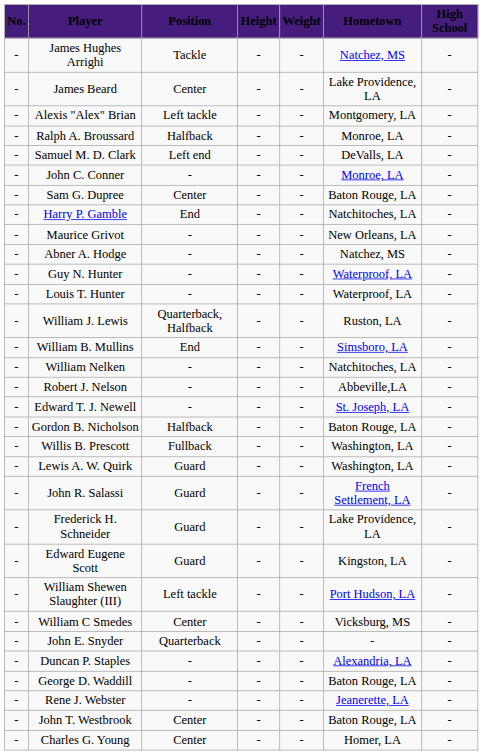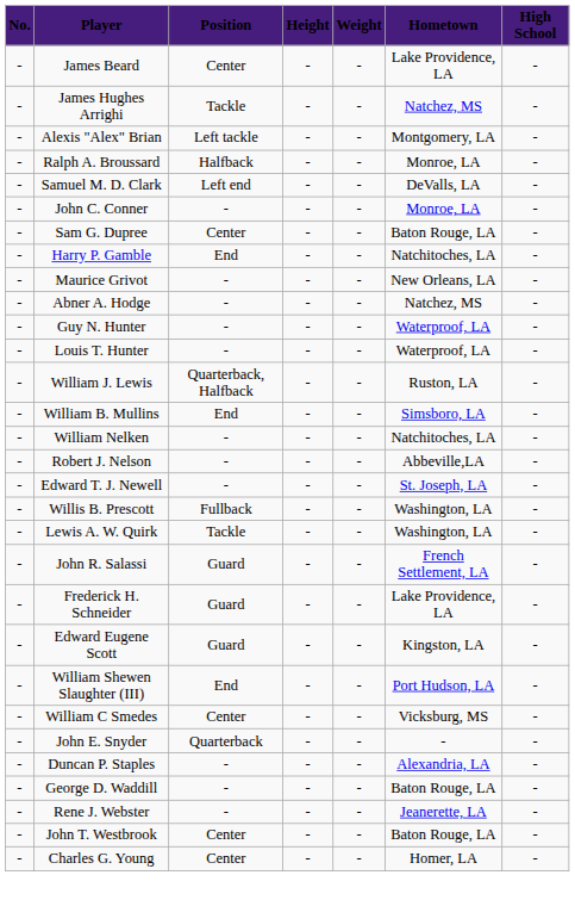 <table class="wikitable">
 <tr style="text-align:center;">
 <th style="background:#461d7c;" align="center"><span>No.</span></th>
 <th style="background:#461d7c;" align="center"><span>Player</span></th>
 <th style="background:#461d7c;" align="center"><span>Position</span></th>
 <th style="background:#461d7c;" align="center"><span>Height</span></th>
 <th style="background:#461d7c;" align="center"><span>Weight</span></th>
 <th style="background:#461d7c;" align="center"><span>Hometown</span></th>
 <th style="background:#461d7c;" align="center"><span>High School</span></th>
 </tr>
 <tr style="text-align:center;">
 <td>-</td>
+<td>James Beard</td>
+<td>Center</td>
+<td>-</td>
+<td>-</td>
+<td>Lake Providence, LA</td>
+<td>-</td>
+</tr>
+<tr style="text-align:center;">
+<td>-</td>
 <td>James Hughes Arrighi</td>
 <td>Tackle</td>
 <td>-</td>
 <td>-</td>
 <td><a href='#'>Natchez, MS</a></td>
-<td>-</td>
-</tr>
-<tr style="text-align:center;">
-<td>-</td>
-<td>James Beard</td>
-<td>Center</td>
-<td>-</td>
-<td>-</td>
-<td>Lake Providence, LA</td>
 <td>-</td>
 </tr>
 <tr style="text-align:center;">
 <td>-</td>
 <td>Alexis "Alex" Brian</td>
 <td>Left tackle</td>
 <td>-</td>
 <td>-</td>
 <td>Montgomery, LA</td>
 <td>-</td>
 </tr>
 <tr style="text-align:center;">
 <td>-</td>
 <td>Ralph A. Broussard</td>
 <td>Halfback</td>
 <td>-</td>
 <td>-</td>
 <td>Monroe, LA</td>
 <td>-</td>
 </tr>
 <tr style="text-align:center;">
 <td>-</td>
 <td>Samuel M. D. Clark</td>
 <td>Left end</td>
 <td>-</td>
 <td>-</td>
 <td>DeValls, LA</td>
 <td>-</td>
 </tr>
 <tr style="text-align:center;">
 <td>-</td>
 <td>John C. Conner</td>
 <td>-</td>
 <td>-</td>
 <td>-</td>
 <td><a href='#'>Monroe, LA</a></td>
 <td>-</td>
 </tr>
 <tr style="text-align:center;">
 <td>-</td>
 <td>Sam G. Dupree</td>
 <td>Center</td>
 <td>-</td>
 <td>-</td>
 <td>Baton Rouge, LA</td>
 <td>-</td>
 </tr>
 <tr style="text-align:center;">
 <td>-</td>
 <td><a href='#'>Harry P. Gamble</a></td>
 <td>End</td>
 <td>-</td>
 <td>-</td>
 <td>Natchitoches, LA</td>
 <td>-</td>
 </tr>
 <tr style="text-align:center;">
 <td>-</td>
 <td>Maurice Grivot</td>
 <td>-</td>
 <td>-</td>
 <td>-</td>
 <td>New Orleans, LA</td>
 <td>-</td>
 </tr>
 <tr style="text-align:center;">
 <td>-</td>
 <td>Abner A. Hodge</td>
 <td>-</td>
 <td>-</td>
 <td>-</td>
 <td>Natchez, MS</td>
 <td>-</td>
 </tr>
 <tr style="text-align:center;">
 <td>-</td>
 <td>Guy N. Hunter</td>
 <td>-</td>
 <td>-</td>
 <td>-</td>
 <td><a href='#'>Waterproof, LA</a></td>
 <td>-</td>
 </tr>
 <tr style="text-align:center;">
 <td>-</td>
 <td>Louis T. Hunter</td>
 <td>-</td>
 <td>-</td>
 <td>-</td>
 <td>Waterproof, LA</td>
 <td>-</td>
 </tr>
 <tr style="text-align:center;">
 <td>-</td>
 <td>William J. Lewis</td>
 <td>Quarterback, Halfback</td>
 <td>-</td>
 <td>-</td>
 <td>Ruston, LA</td>
 <td>-</td>
 </tr>
 <tr style="text-align:center;">
 <td>-</td>
 <td>William B. Mullins</td>
 <td>End</td>
 <td>-</td>
 <td>-</td>
 <td><a href='#'>Simsboro, LA</a></td>
 <td>-</td>
 </tr>
 <tr style="text-align:center;">
 <td>-</td>
 <td>William Nelken</td>
 <td>-</td>
 <td>-</td>
 <td>-</td>
 <td>Natchitoches, LA</td>
 <td>-</td>
 </tr>
 <tr style="text-align:center;">
 <td>-</td>
 <td>Robert J. Nelson</td>
 <td>-</td>
 <td>-</td>
 <td>-</td>
 <td>Abbeville,LA</td>
 <td>-</td>
 </tr>
 <tr style="text-align:center;">
 <td>-</td>
 <td>Edward T. J. Newell</td>
 <td>-</td>
 <td>-</td>
 <td>-</td>
 <td><a href='#'>St. Joseph, LA</a></td>
 <td>-</td>
 </tr>
 <tr style="text-align:center;">
 <td>-</td>
-<td>Gordon B. Nicholson</td>
-<td>Halfback</td>
-<td>-</td>
-<td>-</td>
-<td>Baton Rouge, LA</td>
-<td>-</td>
-</tr>
-<tr style="text-align:center;">
-<td>-</td>
 <td>Willis B. Prescott</td>
 <td>Fullback</td>
 <td>-</td>
 <td>-</td>
 <td>Washington, LA</td>
 <td>-</td>
 </tr>
 <tr style="text-align:center;">
 <td>-</td>
 <td>Lewis A. W. Quirk</td>
-<td>Guard</td>
+<td>Tackle</td>
 <td>-</td>
 <td>-</td>
 <td>Washington, LA</td>
 <td>-</td>
 </tr>
 <tr style="text-align:center;">
 <td>-</td>
 <td>John R. Salassi</td>
 <td>Guard</td>
 <td>-</td>
 <td>-</td>
 <td><a href='#'>French Settlement, LA</a></td>
 <td>-</td>
 </tr>
 <tr style="text-align:center;">
 <td>-</td>
 <td>Frederick H. Schneider</td>
 <td>Guard</td>
 <td>-</td>
 <td>-</td>
 <td>Lake Providence, LA</td>
 <td>-</td>
 </tr>
 <tr style="text-align:center;">
 <td>-</td>
 <td>Edward Eugene Scott</td>
 <td>Guard</td>
 <td>-</td>
 <td>-</td>
 <td>Kingston, LA</td>
 <td>-</td>
 </tr>
 <tr style="text-align:center;">
 <td>-</td>
 <td>William Shewen Slaughter (III)</td>
-<td>Left tackle</td>
+<td>End</td>
 <td>-</td>
 <td>-</td>
 <td><a href='#'>Port Hudson, LA</a></td>
 <td>-</td>
 </tr>
 <tr style="text-align:center;">
 <td>-</td>
 <td>William C Smedes</td>
 <td>Center</td>
 <td>-</td>
 <td>-</td>
 <td>Vicksburg, MS</td>
 <td>-</td>
 </tr>
 <tr style="text-align:center;">
 <td>-</td>
 <td>John E. Snyder</td>
 <td>Quarterback</td>
 <td>-</td>
 <td>-</td>
 <td>-</td>
 <td>-</td>
 </tr>
 <tr style="text-align:center;">
 <td>-</td>
 <td>Duncan P. Staples</td>
 <td>-</td>
 <td>-</td>
 <td>-</td>
 <td><a href='#'>Alexandria, LA</a></td>
 <td>-</td>
 </tr>
 <tr style="text-align:center;">
 <td>-</td>
 <td>George D. Waddill</td>
 <td>-</td>
 <td>-</td>
 <td>-</td>
 <td>Baton Rouge, LA</td>
 <td>-</td>
 </tr>
 <tr style="text-align:center;">
 <td>-</td>
 <td>Rene J. Webster</td>
 <td>-</td>
 <td>-</td>
 <td>-</td>
 <td><a href='#'>Jeanerette, LA</a></td>
 <td>-</td>
 </tr>
 <tr style="text-align:center;">
 <td>-</td>
 <td>John T. Westbrook</td>
 <td>Center</td>
 <td>-</td>
 <td>-</td>
 <td>Baton Rouge, LA</td>
 <td>-</td>
 </tr>
 <tr style="text-align:center;">
 <td>-</td>
 <td>Charles G. Young</td>
 <td>Center</td>
 <td>-</td>
 <td>-</td>
 <td>Homer, LA</td>
 <td>-</td>
 </tr>
 </table>
